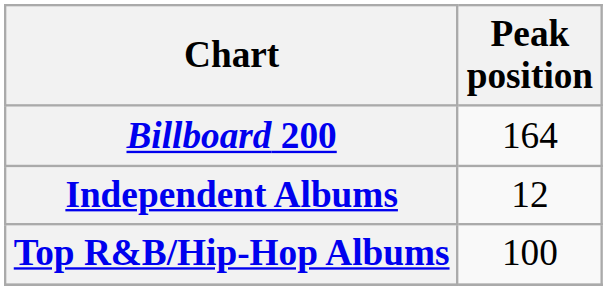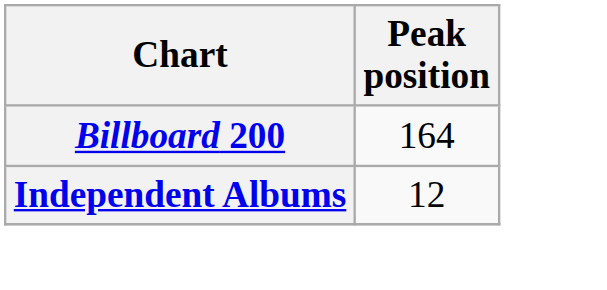 <table class="wikitable plainrowheaders sortable" style="text-align:center;" border="1">
 <tr>
 <th scope="col">Chart</th>
 <th scope="col">Peak<br>position</th>
 </tr>
 <tr>
 <th scope="row"><a href='#'><em>Billboard</em> 200</a></th>
 <td>164</td>
 </tr>
 <tr>
 <th scope="row"><a href='#'>Independent Albums</a></th>
 <td>12</td>
 </tr>
 <tr>
-<th scope="row"><a href='#'>Top R&B/Hip-Hop Albums</a></th>
-<td>100</td>
-</tr>
-<tr>
 </tr>
 </table>
